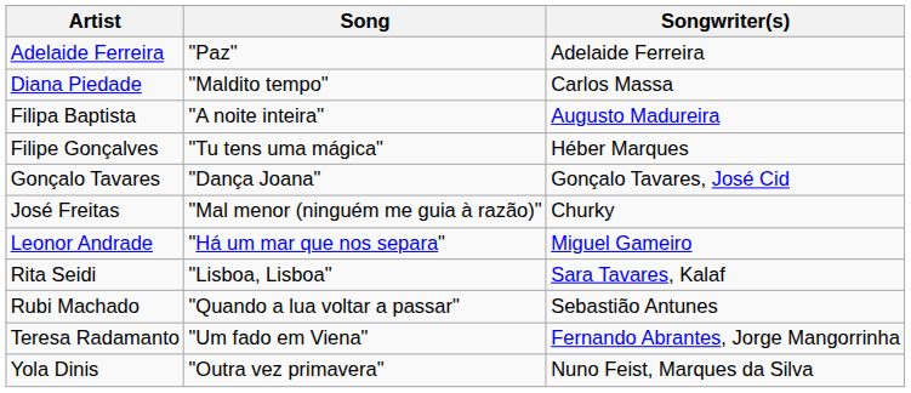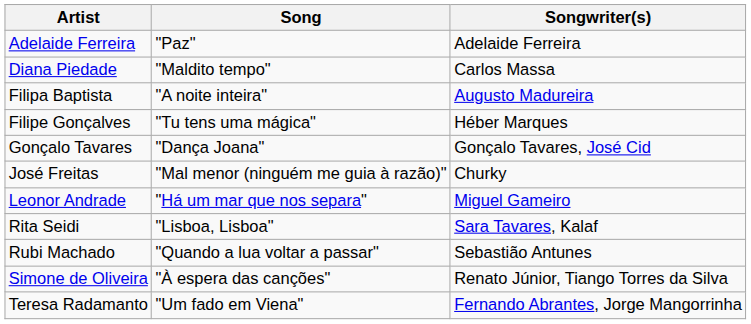 <table class="sortable wikitable" style="margin: 1em auto 1em auto">
 <tr>
 <th>Artist</th>
 <th>Song</th>
 <th>Songwriter(s)</th>
 </tr>
 <tr>
 <td><a href='#'>Adelaide Ferreira</a></td>
 <td>"Paz"</td>
 <td>Adelaide Ferreira</td>
 </tr>
 <tr>
 <td><a href='#'>Diana Piedade</a></td>
 <td>"Maldito tempo"</td>
 <td>Carlos Massa</td>
 </tr>
 <tr>
 <td>Filipa Baptista</td>
 <td>"A noite inteira"</td>
 <td><a href='#'>Augusto Madureira</a></td>
 </tr>
 <tr>
 <td>Filipe Gonçalves</td>
 <td>"Tu tens uma mágica"</td>
 <td>Héber Marques</td>
 </tr>
 <tr>
 <td>Gonçalo Tavares</td>
 <td>"Dança Joana"</td>
 <td>Gonçalo Tavares, <a href='#'>José Cid</a></td>
 </tr>
 <tr>
 <td>José Freitas</td>
 <td>"Mal menor (ninguém me guia à razão)"</td>
 <td>Churky</td>
 </tr>
 <tr>
 <td><a href='#'>Leonor Andrade</a></td>
 <td>"<a href='#'>Há um mar que nos separa</a>"</td>
 <td><a href='#'>Miguel Gameiro</a></td>
 </tr>
 <tr>
 <td>Rita Seidi</td>
 <td>"Lisboa, Lisboa"</td>
 <td><a href='#'>Sara Tavares</a>, Kalaf</td>
 </tr>
 <tr>
 <td>Rubi Machado</td>
 <td>"Quando a lua voltar a passar"</td>
 <td>Sebastião Antunes</td>
 </tr>
 <tr>
+<td><a href='#'>Simone de Oliveira</a></td>
+<td>"À espera das canções"</td>
+<td>Renato Júnior, Tiango Torres da Silva</td>
+</tr>
+<tr>
 <td>Teresa Radamanto</td>
 <td>"Um fado em Viena"</td>
 <td><a href='#'>Fernando Abrantes</a>, Jorge Mangorrinha</td>
 </tr>
-<tr>
-<td>Yola Dinis</td>
-<td>"Outra vez primavera"</td>
-<td>Nuno Feist, Marques da Silva</td>
-</tr>
 </table>
